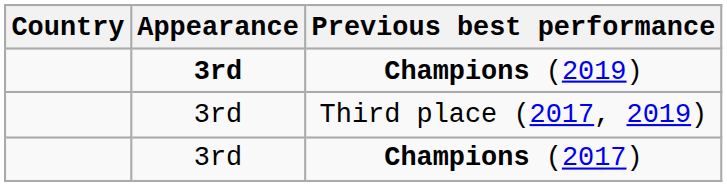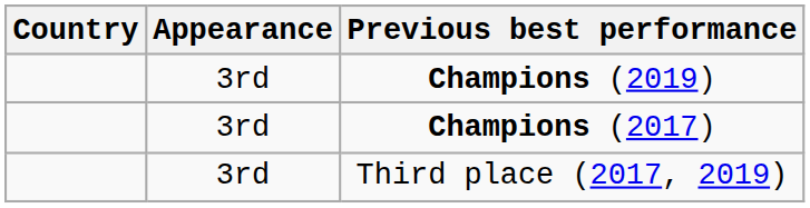 <table class="wikitable sortable" style="text-align:left;">
 <tr>
 <th>Country</th>
 <th>Appearance</th>
 <th>Previous best performance</th>
 </tr>
 <tr>
 <td></td>
-<td align="center"><strong>3rd</strong></td>
+<td align="center">3rd</td>
 <td align="center"><strong>Champions</strong> (<a href='#'>2019</a>)</td>
+</tr>
+<tr>
+<td></td>
+<td align="center">3rd</td>
+<td align="center"><strong>Champions</strong> (<a href='#'>2017</a>)</td>
 </tr>
 <tr>
 <td></td>
 <td align="center">3rd</td>
 <td align="center">Third place (<a href='#'>2017</a>, <a href='#'>2019</a>)</td>
 </tr>
-<tr>
-<td></td>
-<td align="center">3rd</td>
-<td align="center"><strong>Champions</strong> (<a href='#'>2017</a>)</td>
-</tr>
 </table>
